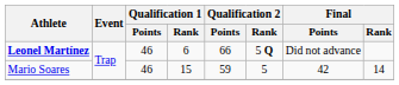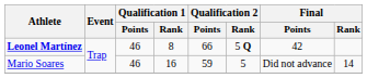 <table class=wikitable style=font-size:90%;text-align:center>
 <tr>
 <th rowspan=2>Athlete</th>
 <th rowspan=2>Event</th>
 <th colspan=2>Qualification 1</th>
 <th colspan=2>Qualification 2</th>
 <th colspan=2>Final</th>
 </tr>
 <tr style=font-size:95%>
 <th>Points</th>
 <th>Rank</th>
 <th>Points</th>
 <th>Rank</th>
 <th>Points</th>
 <th>Rank</th>
 </tr>
 <tr>
 <td align=left><strong><a href='#'>Leonel Martínez</a></strong></td>
 <td align=left rowspan=2><a href='#'>Trap</a></td>
 <td>46</td>
-<td>6</td>
+<td>8</td>
 <td>66</td>
 <td>5 <strong>Q</strong></td>
-<td>Did not advance</td>
+<td>42</td>
 <td></td>
 </tr>
 <tr>
 <td align=left><a href='#'>Mario Soares</a></td>
 <td>46</td>
-<td>15</td>
+<td>16</td>
 <td>59</td>
 <td>5</td>
-<td>42</td>
+<td>Did not advance</td>
 <td>14</td>
 </tr>
 <tr>
 </tr>
 </table>
